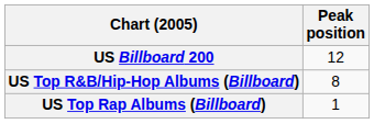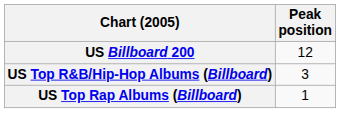 <table class="wikitable sortable plainrowheaders" style="text-align:center">
 <tr>
 <th scope="col">Chart (2005)</th>
 <th scope="col">Peak<br> position</th>
 </tr>
 <tr>
 <th scope="row">US <a href='#'><em>Billboard</em> 200</a></th>
 <td>12</td>
 </tr>
 <tr>
 <th scope="row">US <a href='#'>Top R&B/Hip-Hop Albums</a> (<em><a href='#'>Billboard</a></em>)</th>
-<td>8</td>
+<td>3</td>
 </tr>
 <tr>
 <th scope="row">US <a href='#'>Top Rap Albums</a> (<em><a href='#'>Billboard</a></em>)</th>
 <td>1</td>
 </tr>
 </table>
